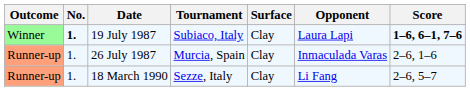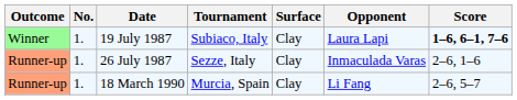 <table class="sortable wikitable" style=font-size:97%>
 <tr>
 <th>Outcome</th>
 <th>No.</th>
 <th>Date</th>
 <th>Tournament</th>
 <th>Surface</th>
 <th>Opponent</th>
 <th>Score</th>
 </tr>
 <tr style="background:#f0f8ff;">
 <td style="background:#98fb98;">Winner</td>
-<td><strong>1.</strong></td>
+<td>1.</td>
 <td>19 July 1987</td>
 <td><a href='#'>Subiaco, Italy</a></td>
 <td>Clay</td>
 <td> <a href='#'>Laura Lapi</a></td>
 <td><strong>1–6, 6–1, 7–6</strong></td>
 </tr>
 <tr bgcolor="#f0f8ff">
 <td bgcolor="FFA07A">Runner-up</td>
 <td>1.</td>
 <td>26 July 1987</td>
-<td><a href='#'>Murcia</a>, Spain</td>
+<td><a href='#'>Sezze</a>, Italy</td>
 <td>Clay</td>
 <td> <a href='#'>Inmaculada Varas</a></td>
 <td>2–6, 1–6</td>
 </tr>
 <tr style="background:#f0f8ff;">
 <td bgcolor="FFA07A">Runner-up</td>
 <td>1.</td>
 <td>18 March 1990</td>
-<td><a href='#'>Sezze</a>, Italy</td>
+<td><a href='#'>Murcia</a>, Spain</td>
 <td>Clay</td>
 <td> <a href='#'>Li Fang</a></td>
 <td>2–6, 5–7</td>
 </tr>
 </table>
